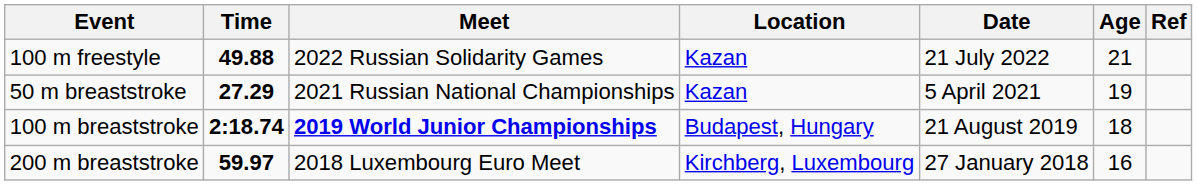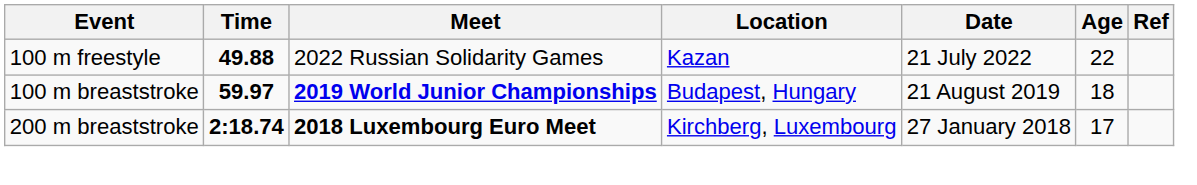 <table class="wikitable">
 <tr>
 <th>Event</th>
 <th>Time</th>
 <th>Meet</th>
 <th>Location</th>
 <th>Date</th>
 <th>Age</th>
 <th>Ref</th>
 </tr>
 <tr>
 <td>100 m freestyle</td>
 <td style="text-align:center;"><strong>49.88</strong></td>
 <td>2022 Russian Solidarity Games</td>
 <td><a href='#'>Kazan</a></td>
 <td>21 July 2022</td>
-<td style="text-align:center;">21</td>
-<td style="text-align:center;"></td>
-</tr>
-<tr>
-<td>50 m breaststroke</td>
-<td style="text-align:center;"><strong>27.29</strong></td>
-<td>2021 Russian National Championships</td>
-<td><a href='#'>Kazan</a></td>
-<td>5 April 2021</td>
-<td style="text-align:center;">19</td>
+<td style="text-align:center;">22</td>
 <td style="text-align:center;"></td>
 </tr>
 <tr>
 <td>100 m breaststroke</td>
-<td style="text-align:center;"><strong>2:18.74</strong></td>
+<td style="text-align:center;"><strong>59.97</strong></td>
 <td><strong><a href='#'>2019 World Junior Championships</a></strong></td>
 <td><a href='#'>Budapest</a>, <a href='#'>Hungary</a></td>
 <td>21 August 2019</td>
 <td style="text-align:center;">18</td>
 <td style="text-align:center;"></td>
 </tr>
 <tr>
 <td>200 m breaststroke</td>
-<td style="text-align:center;"><strong>59.97</strong></td>
-<td>2018 Luxembourg Euro Meet</td>
+<td style="text-align:center;"><strong>2:18.74</strong></td>
+<td><strong>2018 Luxembourg Euro Meet</strong></td>
 <td><a href='#'>Kirchberg</a>, <a href='#'>Luxembourg</a></td>
 <td>27 January 2018</td>
-<td style="text-align:center;">16</td>
+<td style="text-align:center;">17</td>
 <td style="text-align:center;"></td>
 </tr>
 </table>
